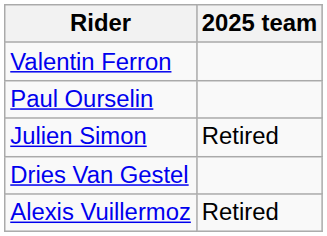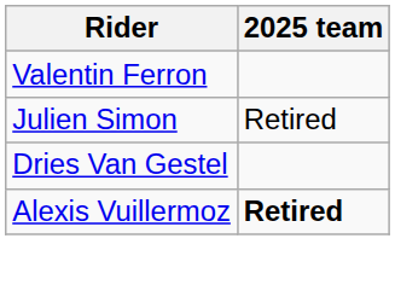 <table class="wikitable">
 <tr>
 <th>Rider</th>
 <th>2025 team</th>
 </tr>
 <tr>
 <td><a href='#'>Valentin Ferron</a></td>
-<td></td>
-</tr>
-<tr>
-<td><a href='#'>Paul Ourselin</a></td>
 <td></td>
 </tr>
 <tr>
 <td><a href='#'>Julien Simon</a></td>
 <td>Retired</td>
 </tr>
 <tr>
 <td><a href='#'>Dries Van Gestel</a></td>
 <td></td>
 </tr>
 <tr>
 <td><a href='#'>Alexis Vuillermoz</a></td>
-<td>Retired</td>
+<td><strong>Retired</strong></td>
 </tr>
 </table>
